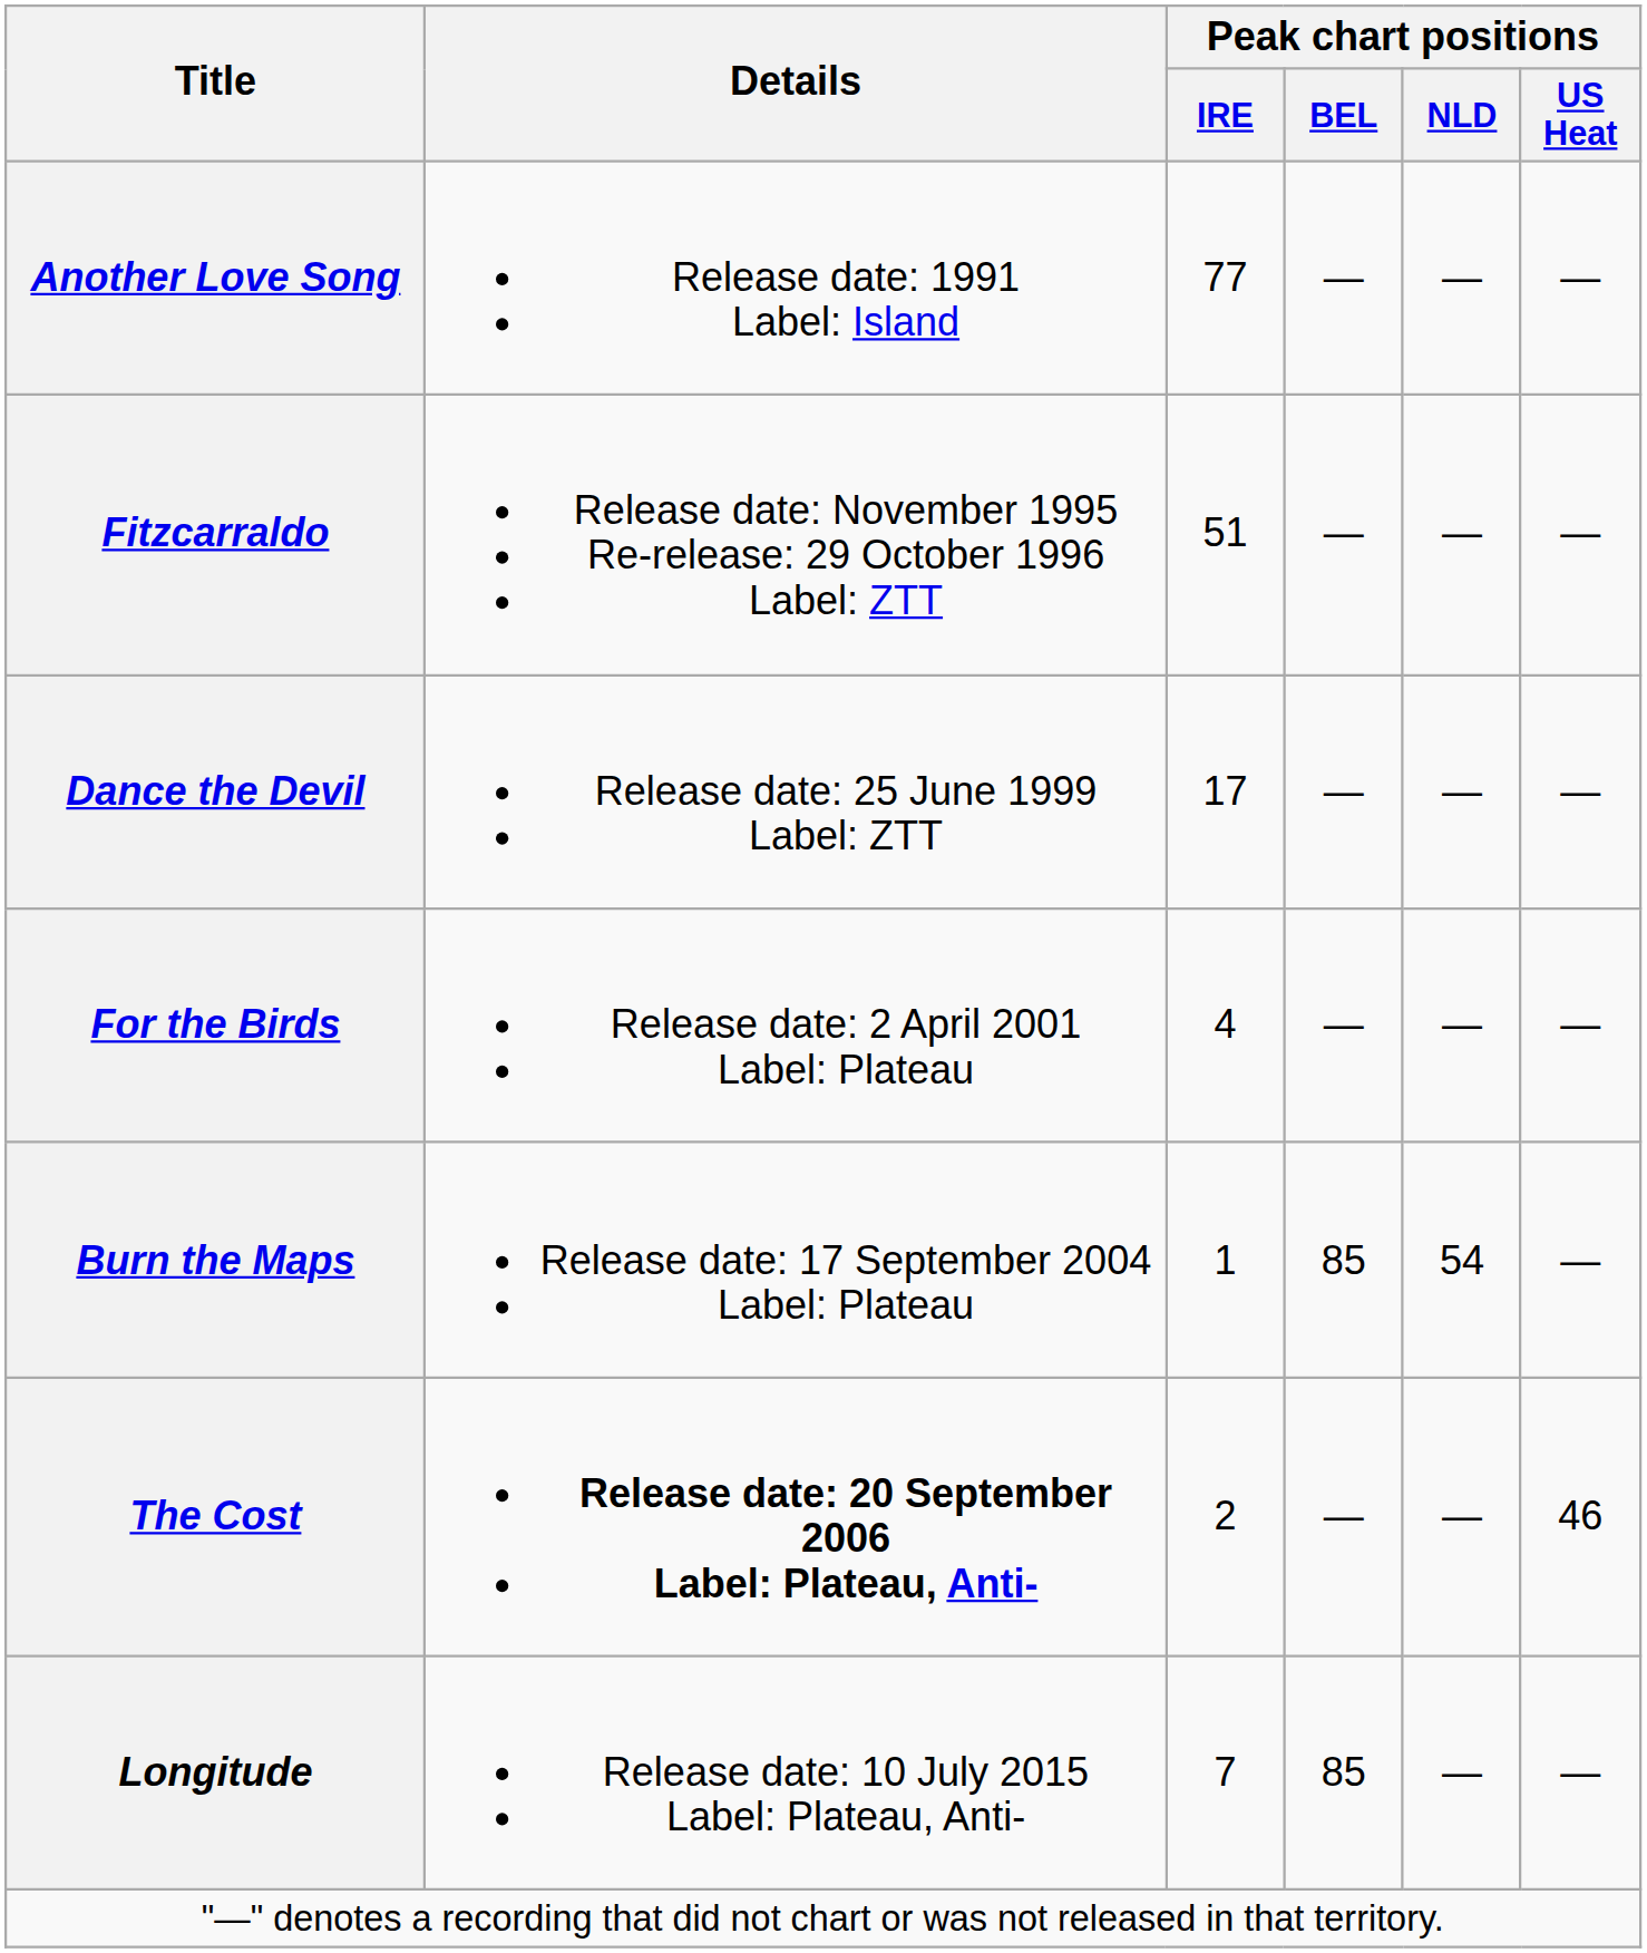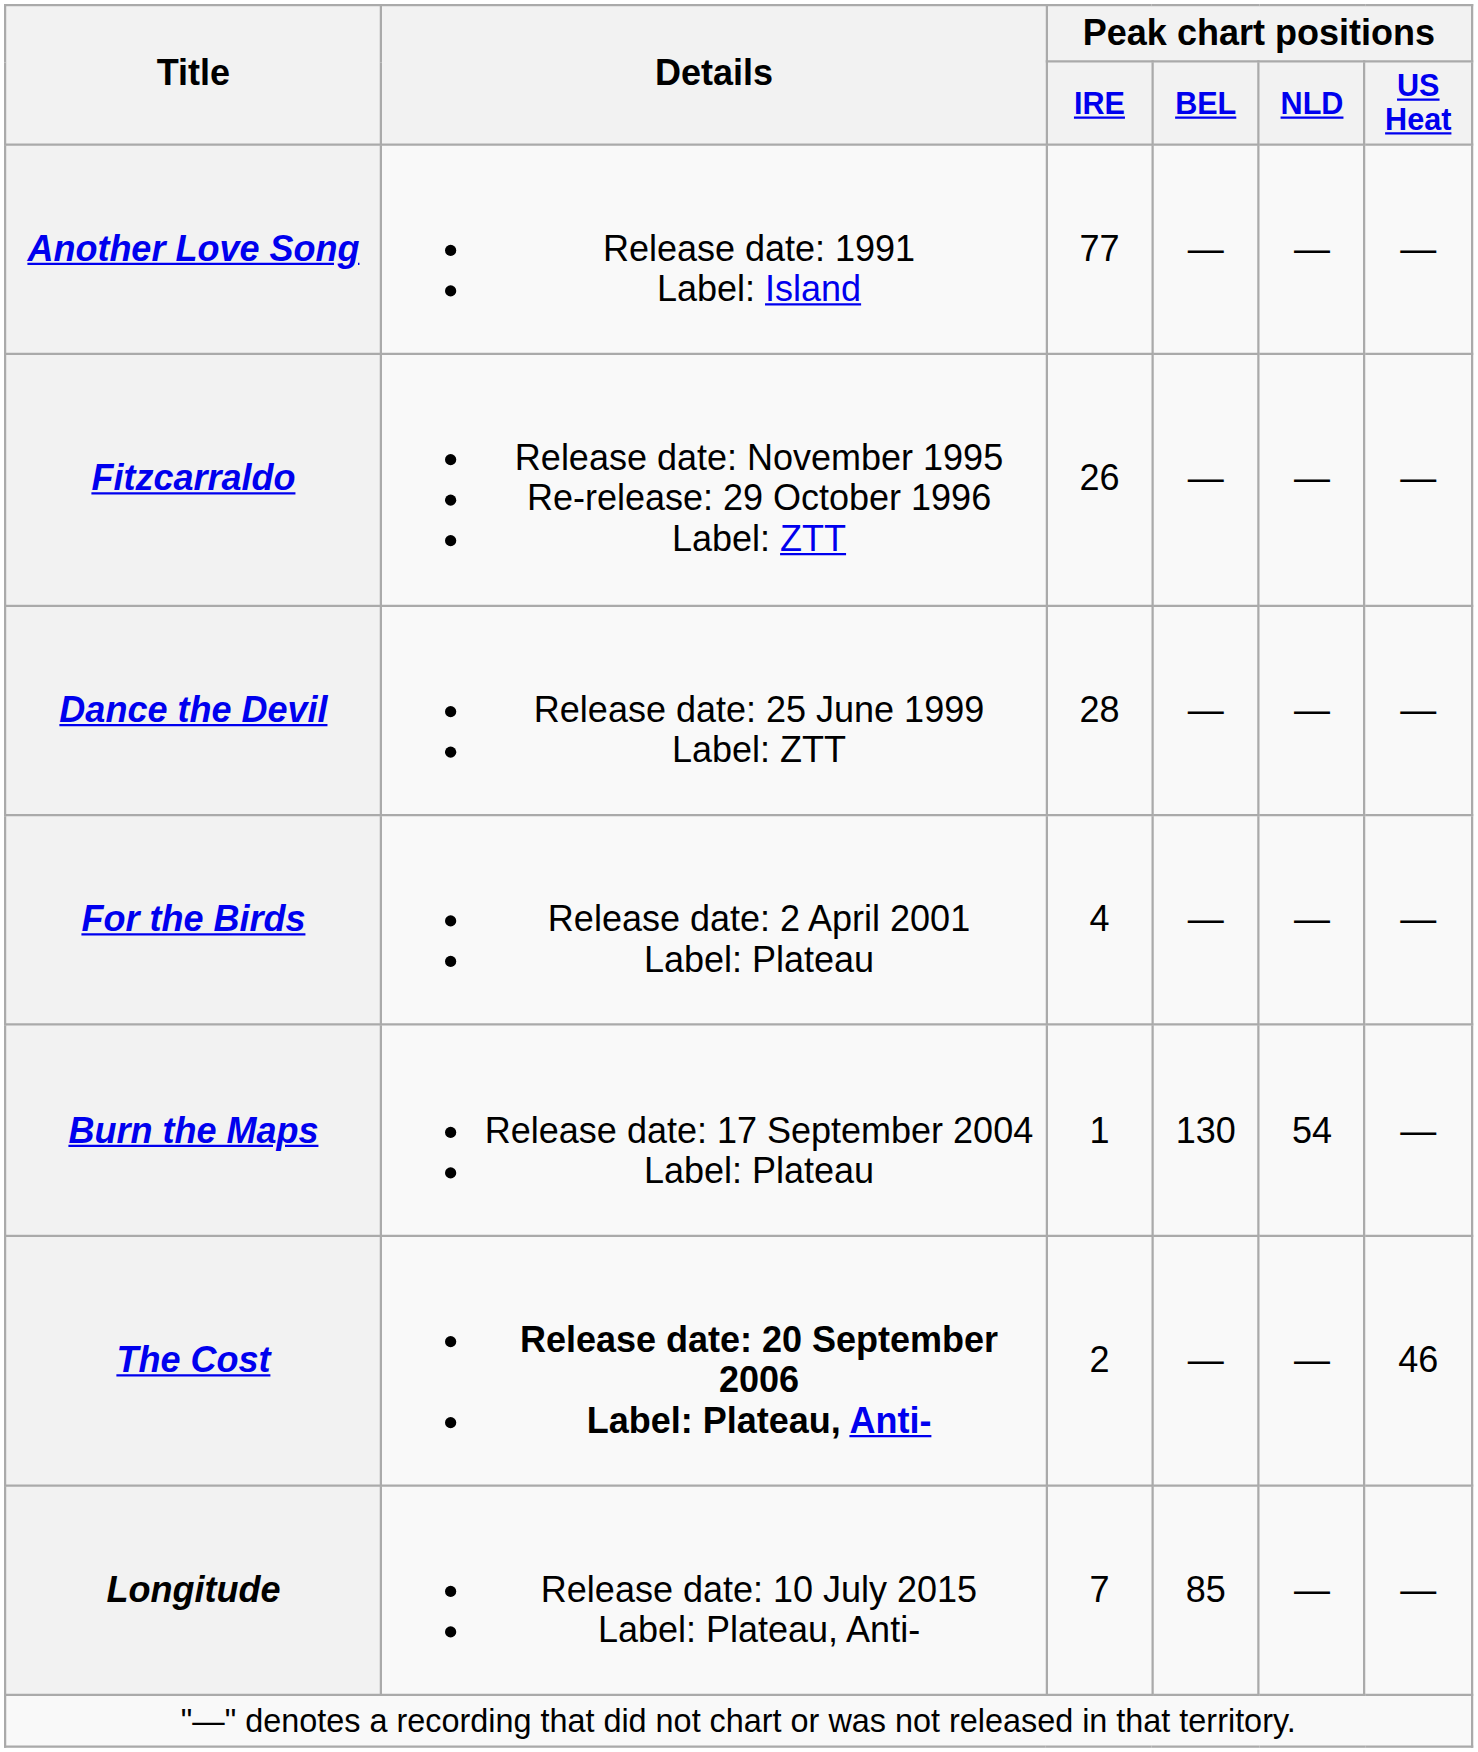 <table class="wikitable plainrowheaders" style="text-align:center;">
 <tr>
 <th rowspan="2" style="width:10em;">Title</th>
 <th rowspan="2" style="width:18em;">Details</th>
 <th scope="col" colspan="4">Peak chart positions</th>
 </tr>
 <tr>
 <th scope="col" style="width:3em;font-size:85%;"><a href='#'>IRE</a><br></th>
 <th scope="col" style="width:3em;font-size:85%;"><a href='#'>BEL</a><br></th>
 <th scope="col" style="width:3em;font-size:85%;"><a href='#'>NLD</a><br></th>
 <th style="width:3em;font-size:85%;"><a href='#'>US<br>Heat</a><br></th>
 </tr>
 <tr>
 <th scope="row"><em><a href='#'>Another Love Song</a></em></th>
 <td><br><ul><li>Release date: 1991</li><li>Label: <a href='#'>Island</a></li></ul></td>
 <td>77</td>
 <td>—</td>
 <td>—</td>
 <td>—</td>
 </tr>
 <tr>
 <th scope="row"><em><a href='#'>Fitzcarraldo</a></em></th>
 <td><br><ul><li>Release date: November 1995</li><li>Re-release: 29 October 1996</li><li>Label: <a href='#'>ZTT</a></li></ul></td>
-<td>51</td>
+<td>26</td>
 <td>—</td>
 <td>—</td>
 <td>—</td>
 </tr>
 <tr>
 <th scope="row"><em><a href='#'>Dance the Devil</a></em></th>
 <td><br><ul><li>Release date: 25 June 1999</li><li>Label: ZTT</li></ul></td>
-<td>17</td>
+<td>28</td>
 <td>—</td>
 <td>—</td>
 <td>—</td>
 </tr>
 <tr>
 <th scope="row"><em><a href='#'>For the Birds</a></em></th>
 <td><br><ul><li>Release date: 2 April 2001</li><li>Label: Plateau</li></ul></td>
 <td>4</td>
 <td>—</td>
 <td>—</td>
 <td>—</td>
 </tr>
 <tr>
 <th scope="row"><em><a href='#'>Burn the Maps</a></em></th>
 <td><br><ul><li>Release date: 17 September 2004</li><li>Label: Plateau</li></ul></td>
 <td>1</td>
-<td>85</td>
+<td>130</td>
 <td>54</td>
 <td>—</td>
 </tr>
 <tr>
 <th scope="row"><em><a href='#'>The Cost</a></em></th>
 <td><strong><br><ul><li>Release date: 20 September 2006</li><li>Label: Plateau, <a href='#'>Anti-</a></li></ul></strong></td>
 <td>2</td>
 <td>—</td>
 <td>—</td>
 <td>46</td>
 </tr>
 <tr>
 <th scope="row"><em>Longitude</em></th>
 <td><br><ul><li>Release date: 10 July 2015</li><li>Label: Plateau, Anti-</li></ul></td>
 <td>7</td>
 <td>85</td>
 <td>—</td>
 <td>—</td>
 </tr>
 <tr>
 <td colspan="18" style="font-size:90%">"—" denotes a recording that did not chart or was not released in that territory.</td>
 </tr>
 </table>
